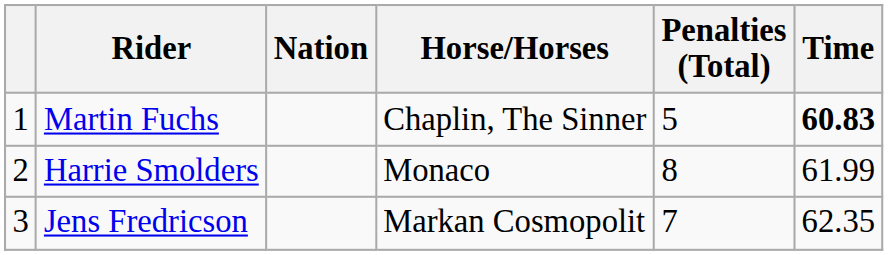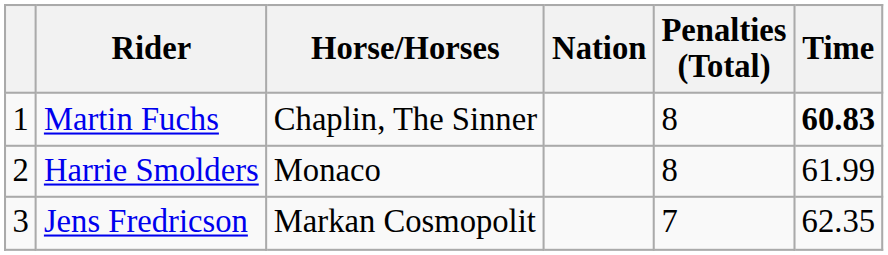 <table class="wikitable">
 <tr>
 <th></th>
 <th>Rider</th>
+<th>Horse/Horses</th>
 <th>Nation</th>
-<th>Horse/Horses</th>
 <th>Penalties<br>(Total)</th>
 <th>Time</th>
 </tr>
 <tr>
 <td>1</td>
 <td><a href='#'>Martin Fuchs</a></td>
+<td>Chaplin, The Sinner</td>
 <td></td>
-<td>Chaplin, The Sinner</td>
-<td>5</td>
+<td>8</td>
 <td><strong>60.83</strong></td>
 </tr>
 <tr>
 <td>2</td>
 <td><a href='#'>Harrie Smolders</a></td>
+<td>Monaco</td>
 <td></td>
-<td>Monaco</td>
 <td>8</td>
 <td>61.99</td>
 </tr>
 <tr>
 <td>3</td>
 <td><a href='#'>Jens Fredricson</a></td>
+<td>Markan Cosmopolit</td>
 <td></td>
-<td>Markan Cosmopolit</td>
 <td>7</td>
 <td>62.35</td>
 </tr>
 </table>
